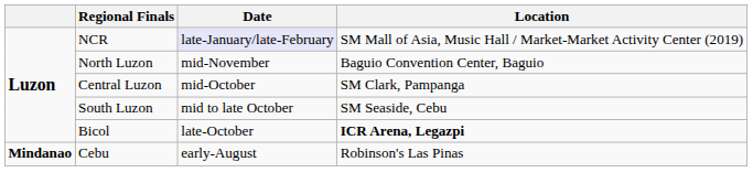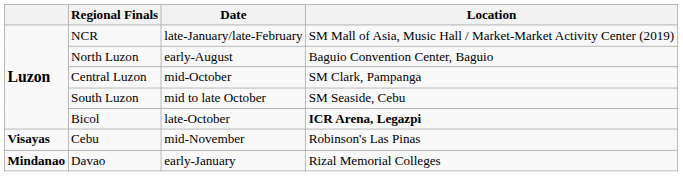 <table class="wikitable">
 <tr>
 <th></th>
 <th>Regional Finals</th>
 <th>Date</th>
 <th>Location</th>
 </tr>
 <tr>
 <td rowspan="5"><big><strong>Luzon</strong></big></td>
 <td>NCR</td>
-<td style="background: lavender;">late-January/late-February</td>
+<td>late-January/late-February</td>
 <td>SM Mall of Asia, Music Hall / Market-Market Activity Center (2019)</td>
 </tr>
 <tr>
 <td>North Luzon</td>
-<td>mid-November</td>
+<td>early-August</td>
 <td>Baguio Convention Center, Baguio</td>
 </tr>
 <tr>
 <td>Central Luzon</td>
 <td>mid-October</td>
 <td>SM Clark, Pampanga</td>
 </tr>
 <tr>
 <td>South Luzon</td>
 <td>mid to late October</td>
 <td>SM Seaside, Cebu</td>
 </tr>
 <tr>
 <td>Bicol</td>
 <td>late-October</td>
 <td><strong>ICR Arena, Legazpi</strong></td>
 </tr>
 <tr>
-<td><strong>Mindanao</strong></td>
+<td><strong>Visayas</strong></td>
 <td>Cebu</td>
-<td>early-August</td>
+<td>mid-November</td>
 <td>Robinson's Las Pinas</td>
 </tr>
+<tr>
+<td><strong>Mindanao</strong></td>
+<td>Davao</td>
+<td>early-January</td>
+<td>Rizal Memorial Colleges</td>
+</tr>
 </table>
